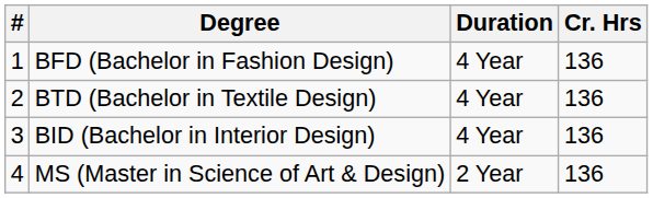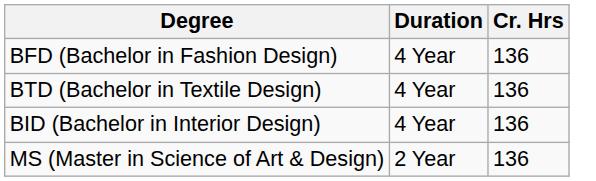 <table class="wikitable">
 <tr>
-<th>#</th>
 <th>Degree</th>
 <th>Duration</th>
 <th>Cr. Hrs</th>
 </tr>
 <tr>
-<td>1</td>
 <td>BFD (Bachelor in Fashion Design)</td>
 <td>4 Year</td>
 <td>136</td>
 </tr>
 <tr>
-<td>2</td>
 <td>BTD (Bachelor in Textile Design)</td>
 <td>4 Year</td>
 <td>136</td>
 </tr>
 <tr>
-<td>3</td>
 <td>BID (Bachelor in Interior Design)</td>
 <td>4 Year</td>
 <td>136</td>
 </tr>
 <tr>
-<td>4</td>
 <td>MS (Master in Science of Art & Design)</td>
 <td>2 Year</td>
 <td>136</td>
 </tr>
 </table>
